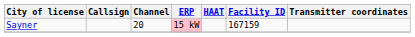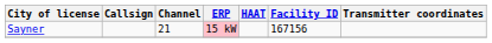 <table class="wikitable">
 <tr>
 <th>City of license</th>
 <th>Callsign</th>
 <th>Channel</th>
 <th><a href='#'>ERP</a></th>
 <th><a href='#'>HAAT</a></th>
 <th><a href='#'>Facility ID</a></th>
 <th>Transmitter coordinates</th>
 </tr>
 <tr>
 <td><a href='#'>Sayner</a></td>
 <td><strong></strong></td>
-<td>20</td>
+<td>21</td>
 <td style="background: pink;">15 kW</td>
 <td></td>
-<td>167159</td>
+<td>167156</td>
 <td></td>
 </tr>
 <tr>
 </tr>
 </table>
